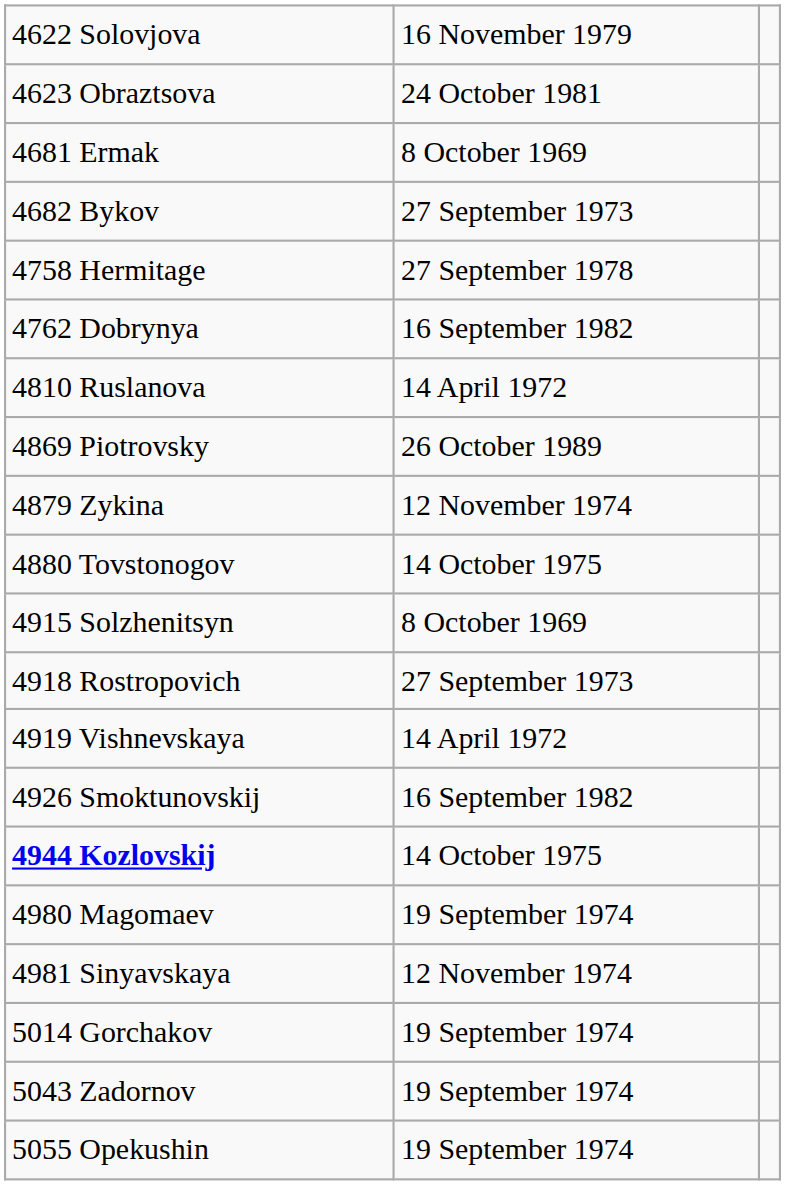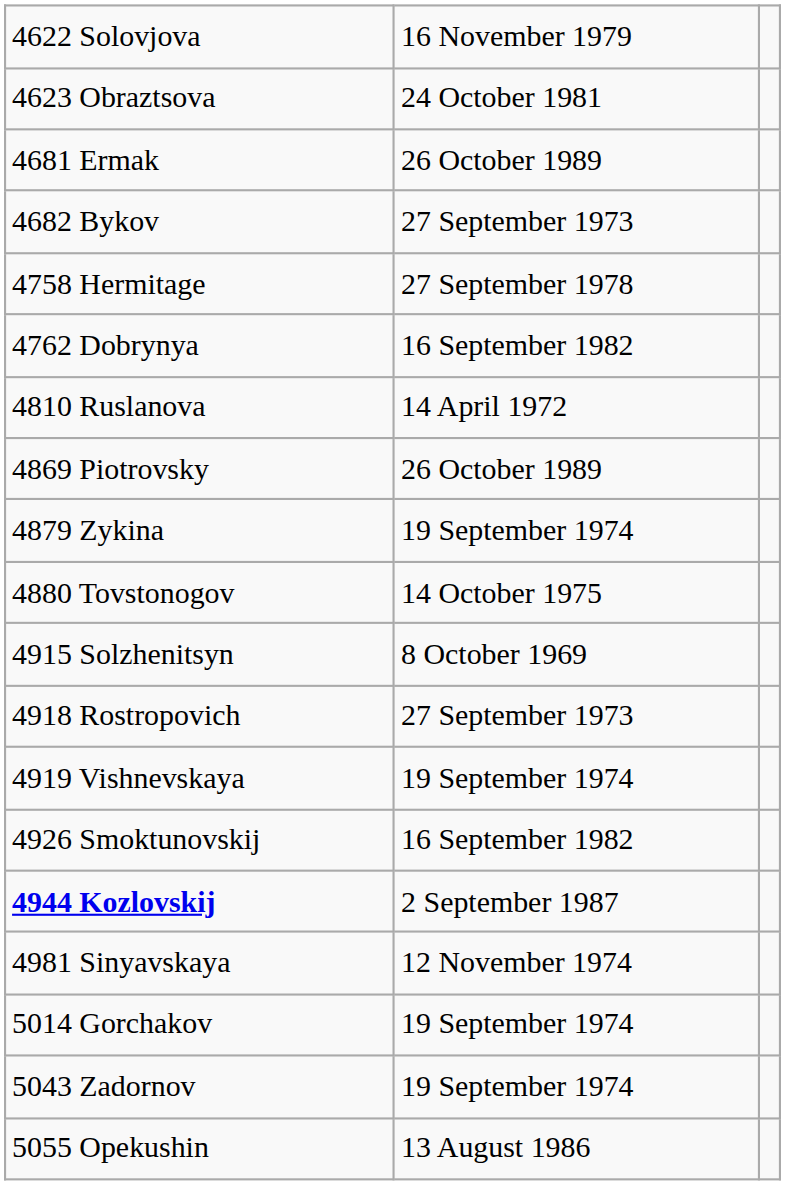 <table class="wikitable" style="font-size: 89%; float: left; width: 26em; margin-right: 1em; height: 560px">
 <tr>
 <td>4622 Solovjova</td>
 <td>16 November 1979</td>
 <td></td>
 </tr>
 <tr>
 <td>4623 Obraztsova</td>
 <td>24 October 1981</td>
 <td></td>
 </tr>
 <tr>
 <td>4681 Ermak</td>
-<td>8 October 1969</td>
+<td>26 October 1989</td>
 <td></td>
 </tr>
 <tr>
 <td>4682 Bykov</td>
 <td>27 September 1973</td>
 <td></td>
 </tr>
 <tr>
 <td>4758 Hermitage</td>
 <td>27 September 1978</td>
 <td></td>
 </tr>
 <tr>
 <td>4762 Dobrynya</td>
 <td>16 September 1982</td>
 <td></td>
 </tr>
 <tr>
 <td>4810 Ruslanova</td>
 <td>14 April 1972</td>
 <td></td>
 </tr>
 <tr>
 <td>4869 Piotrovsky</td>
 <td>26 October 1989</td>
 <td></td>
 </tr>
 <tr>
 <td>4879 Zykina</td>
-<td>12 November 1974</td>
+<td>19 September 1974</td>
 <td></td>
 </tr>
 <tr>
 <td>4880 Tovstonogov</td>
 <td>14 October 1975</td>
 <td></td>
 </tr>
 <tr>
 <td>4915 Solzhenitsyn</td>
 <td>8 October 1969</td>
 <td></td>
 </tr>
 <tr>
 <td>4918 Rostropovich</td>
 <td>27 September 1973</td>
 <td></td>
 </tr>
 <tr>
 <td>4919 Vishnevskaya</td>
-<td>14 April 1972</td>
+<td>19 September 1974</td>
 <td></td>
 </tr>
 <tr>
 <td>4926 Smoktunovskij</td>
 <td>16 September 1982</td>
 <td></td>
 </tr>
 <tr>
 <td><strong><a href='#'>4944 Kozlovskij</a></strong></td>
-<td>14 October 1975</td>
-<td></td>
-</tr>
-<tr>
-<td>4980 Magomaev</td>
-<td>19 September 1974</td>
+<td>2 September 1987</td>
 <td></td>
 </tr>
 <tr>
 <td>4981 Sinyavskaya</td>
 <td>12 November 1974</td>
 <td></td>
 </tr>
 <tr>
 <td>5014 Gorchakov</td>
 <td>19 September 1974</td>
 <td></td>
 </tr>
 <tr>
 <td>5043 Zadornov</td>
 <td>19 September 1974</td>
 <td></td>
 </tr>
 <tr>
 <td>5055 Opekushin</td>
-<td>19 September 1974</td>
+<td>13 August 1986</td>
 <td></td>
 </tr>
 </table>
